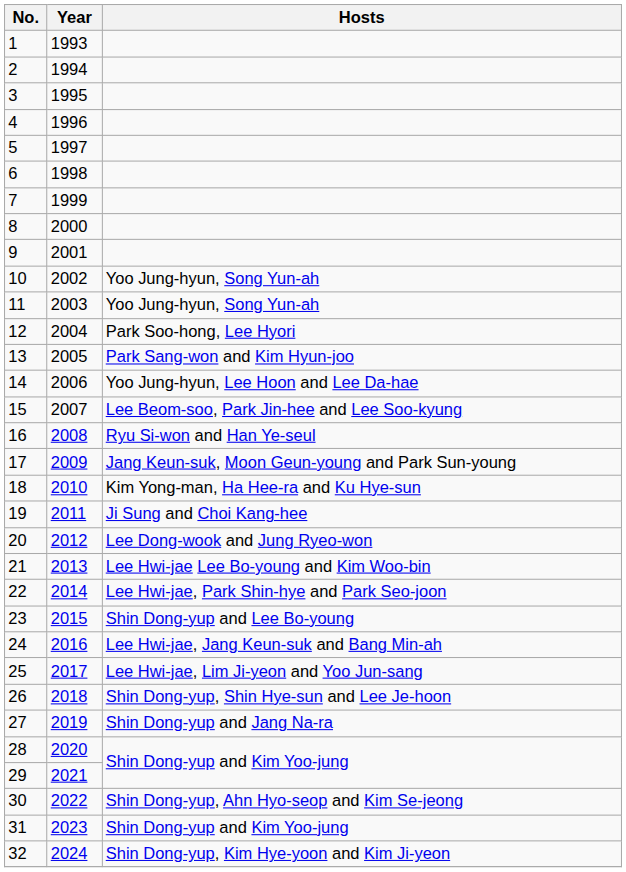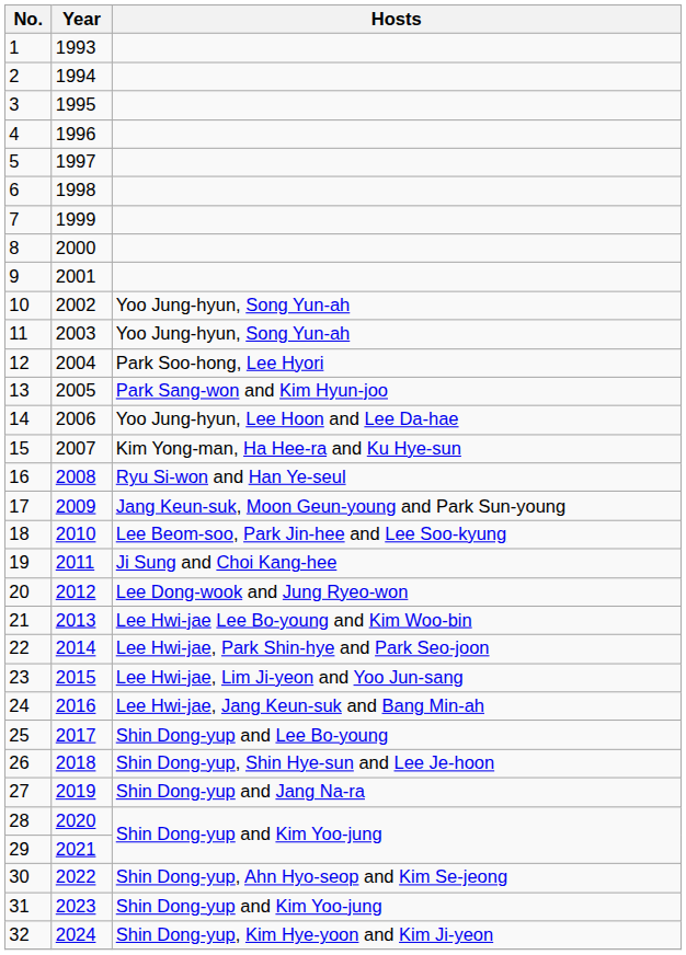 <table class="wikitable" style="width:600px">
 <tr>
 <th>No.</th>
 <th>Year</th>
 <th>Hosts</th>
 </tr>
 <tr>
 <td>1</td>
 <td>1993</td>
 <td></td>
 </tr>
 <tr>
 <td>2</td>
 <td>1994</td>
 <td></td>
 </tr>
 <tr>
 <td>3</td>
 <td>1995</td>
 <td></td>
 </tr>
 <tr>
 <td>4</td>
 <td>1996</td>
 <td></td>
 </tr>
 <tr>
 <td>5</td>
 <td>1997</td>
 <td></td>
 </tr>
 <tr>
 <td>6</td>
 <td>1998</td>
 <td></td>
 </tr>
 <tr>
 <td>7</td>
 <td>1999</td>
 <td></td>
 </tr>
 <tr>
 <td>8</td>
 <td>2000</td>
 <td></td>
 </tr>
 <tr>
 <td>9</td>
 <td>2001</td>
 <td></td>
 </tr>
 <tr>
 <td>10</td>
 <td>2002</td>
 <td>Yoo Jung-hyun, <a href='#'>Song Yun-ah</a></td>
 </tr>
 <tr>
 <td>11</td>
 <td>2003</td>
 <td>Yoo Jung-hyun, <a href='#'>Song Yun-ah</a></td>
 </tr>
 <tr>
 <td>12</td>
 <td>2004</td>
 <td>Park Soo-hong, <a href='#'>Lee Hyori</a></td>
 </tr>
 <tr>
 <td>13</td>
 <td>2005</td>
 <td><a href='#'>Park Sang-won</a> and <a href='#'>Kim Hyun-joo</a></td>
 </tr>
 <tr>
 <td>14</td>
 <td>2006</td>
 <td>Yoo Jung-hyun, <a href='#'>Lee Hoon</a> and <a href='#'>Lee Da-hae</a></td>
 </tr>
 <tr>
 <td>15</td>
 <td>2007</td>
-<td><a href='#'>Lee Beom-soo</a>, <a href='#'>Park Jin-hee</a> and <a href='#'>Lee Soo-kyung</a></td>
+<td>Kim Yong-man, <a href='#'>Ha Hee-ra</a> and <a href='#'>Ku Hye-sun</a></td>
 </tr>
 <tr>
 <td>16</td>
 <td><a href='#'>2008</a></td>
 <td><a href='#'>Ryu Si-won</a> and <a href='#'>Han Ye-seul</a></td>
 </tr>
 <tr>
 <td>17</td>
 <td><a href='#'>2009</a></td>
 <td><a href='#'>Jang Keun-suk</a>, <a href='#'>Moon Geun-young</a> and Park Sun-young</td>
 </tr>
 <tr>
 <td>18</td>
 <td><a href='#'>2010</a></td>
-<td>Kim Yong-man, <a href='#'>Ha Hee-ra</a> and <a href='#'>Ku Hye-sun</a></td>
+<td><a href='#'>Lee Beom-soo</a>, <a href='#'>Park Jin-hee</a> and <a href='#'>Lee Soo-kyung</a></td>
 </tr>
 <tr>
 <td>19</td>
 <td><a href='#'>2011</a></td>
 <td><a href='#'>Ji Sung</a> and <a href='#'>Choi Kang-hee</a></td>
 </tr>
 <tr>
 <td>20</td>
 <td><a href='#'>2012</a></td>
 <td><a href='#'>Lee Dong-wook</a> and <a href='#'>Jung Ryeo-won</a></td>
 </tr>
 <tr>
 <td>21</td>
 <td><a href='#'>2013</a></td>
 <td><a href='#'>Lee Hwi-jae</a> <a href='#'>Lee Bo-young</a> and <a href='#'>Kim Woo-bin</a></td>
 </tr>
 <tr>
 <td>22</td>
 <td><a href='#'>2014</a></td>
 <td><a href='#'>Lee Hwi-jae</a>, <a href='#'>Park Shin-hye</a> and <a href='#'>Park Seo-joon</a></td>
 </tr>
 <tr>
 <td>23</td>
 <td><a href='#'>2015</a></td>
-<td><a href='#'>Shin Dong-yup</a> and <a href='#'>Lee Bo-young</a></td>
+<td><a href='#'>Lee Hwi-jae</a>, <a href='#'>Lim Ji-yeon</a> and <a href='#'>Yoo Jun-sang</a></td>
 </tr>
 <tr>
 <td>24</td>
 <td><a href='#'>2016</a></td>
 <td><a href='#'>Lee Hwi-jae</a>, <a href='#'>Jang Keun-suk</a> and <a href='#'>Bang Min-ah</a></td>
 </tr>
 <tr>
 <td>25</td>
 <td><a href='#'>2017</a></td>
-<td><a href='#'>Lee Hwi-jae</a>, <a href='#'>Lim Ji-yeon</a> and <a href='#'>Yoo Jun-sang</a></td>
+<td><a href='#'>Shin Dong-yup</a> and <a href='#'>Lee Bo-young</a></td>
 </tr>
 <tr>
 <td>26</td>
 <td><a href='#'>2018</a></td>
 <td><a href='#'>Shin Dong-yup</a>, <a href='#'>Shin Hye-sun</a> and <a href='#'>Lee Je-hoon</a></td>
 </tr>
 <tr>
 <td>27</td>
 <td><a href='#'>2019</a></td>
 <td><a href='#'>Shin Dong-yup</a> and <a href='#'>Jang Na-ra</a></td>
 </tr>
 <tr>
 <td>28</td>
 <td><a href='#'>2020</a></td>
 <td rowspan=2><a href='#'>Shin Dong-yup</a> and <a href='#'>Kim Yoo-jung</a></td>
 </tr>
 <tr>
 <td>29</td>
 <td><a href='#'>2021</a></td>
 </tr>
 <tr>
 <td>30</td>
 <td><a href='#'>2022</a></td>
 <td><a href='#'>Shin Dong-yup</a>, <a href='#'>Ahn Hyo-seop</a> and <a href='#'>Kim Se-jeong</a></td>
 </tr>
 <tr>
 <td>31</td>
 <td><a href='#'>2023</a></td>
 <td><a href='#'>Shin Dong-yup</a> and <a href='#'>Kim Yoo-jung</a></td>
 </tr>
 <tr>
 <td>32</td>
 <td><a href='#'>2024</a></td>
 <td><a href='#'>Shin Dong-yup</a>, <a href='#'>Kim Hye-yoon</a> and <a href='#'>Kim Ji-yeon</a></td>
 </tr>
 <tr>
 </tr>
 </table>
